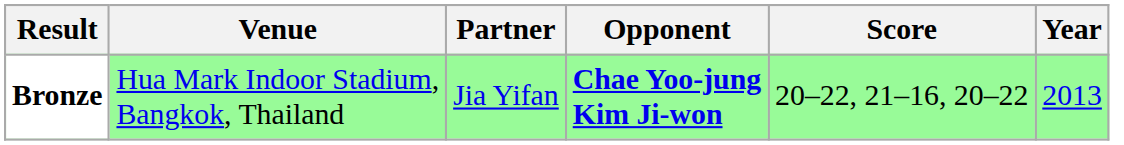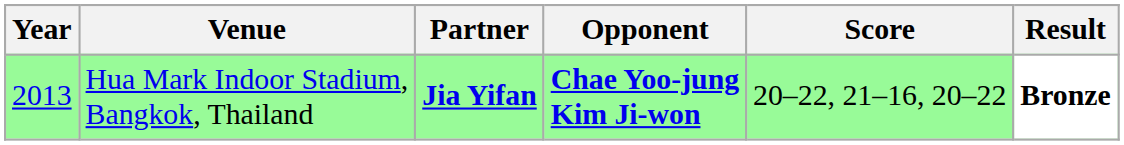 <table class="sortable wikitable" style="font-size: 90%;">
 <tr>
-<th>Result</th>
+<th>Year</th>
 <th>Venue</th>
 <th>Partner</th>
 <th>Opponent</th>
 <th>Score</th>
-<th>Year</th>
+<th>Result</th>
 </tr>
 <tr style="background:#98FB98">
-<td style="text-align:left; background:white"> <strong>Bronze</strong></td>
+<td align="center"><a href='#'>2013</a></td>
 <td align="left"><a href='#'>Hua Mark Indoor Stadium</a>,<br><a href='#'>Bangkok</a>, Thailand</td>
-<td align="left"> <a href='#'>Jia Yifan</a></td>
+<td align="left"><strong> <a href='#'>Jia Yifan</a></strong></td>
 <td align="left"><strong> <a href='#'>Chae Yoo-jung</a> <br>  <a href='#'>Kim Ji-won</a></strong></td>
 <td align="left">20–22, 21–16, 20–22</td>
-<td align="center"><a href='#'>2013</a></td>
+<td style="text-align:left; background:white"> <strong>Bronze</strong></td>
 </tr>
 </table>
